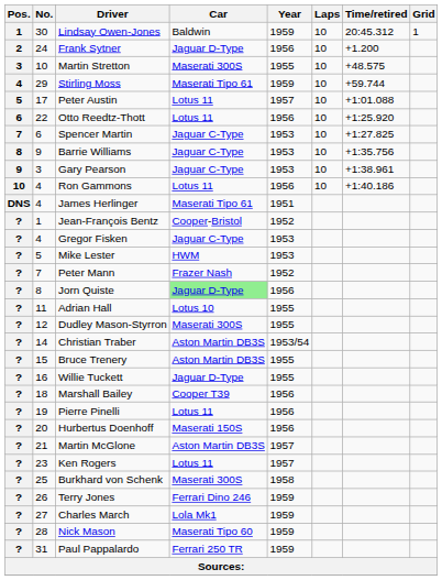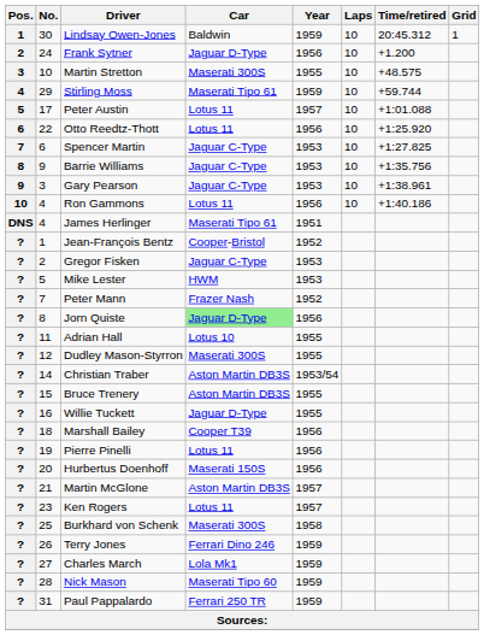 <table class="wikitable" style="font-size:90%">
 <tr>
 <th>Pos.</th>
 <th>No.</th>
 <th>Driver</th>
 <th>Car</th>
 <th>Year</th>
 <th>Laps</th>
 <th>Time/retired</th>
 <th>Grid</th>
 </tr>
 <tr>
 <th>1</th>
 <td>30</td>
 <td> <a href='#'>Lindsay Owen-Jones</a></td>
 <td>Baldwin</td>
 <td>1959</td>
 <td>10</td>
 <td>20:45.312</td>
 <td>1</td>
 </tr>
 <tr>
 <th>2</th>
 <td>24</td>
 <td> <a href='#'>Frank Sytner</a></td>
 <td><a href='#'>Jaguar D-Type</a></td>
 <td>1956</td>
 <td>10</td>
 <td>+1.200</td>
 <td></td>
 </tr>
 <tr>
 <th>3</th>
 <td>10</td>
 <td> Martin Stretton</td>
 <td><a href='#'>Maserati 300S</a></td>
 <td>1955</td>
 <td>10</td>
 <td>+48.575</td>
 <td></td>
 </tr>
 <tr>
 <th>4</th>
 <td>29</td>
 <td> <a href='#'>Stirling Moss</a></td>
 <td><a href='#'>Maserati Tipo 61</a></td>
 <td>1959</td>
 <td>10</td>
 <td>+59.744</td>
 <td></td>
 </tr>
 <tr>
 <th>5</th>
 <td>17</td>
 <td> Peter Austin</td>
 <td><a href='#'>Lotus 11</a></td>
 <td>1957</td>
 <td>10</td>
 <td>+1:01.088</td>
 <td></td>
 </tr>
 <tr>
 <th>6</th>
 <td>22</td>
 <td> Otto Reedtz-Thott</td>
 <td><a href='#'>Lotus 11</a></td>
 <td>1956</td>
 <td>10</td>
 <td>+1:25.920</td>
 <td></td>
 </tr>
 <tr>
 <th>7</th>
 <td>6</td>
 <td> Spencer Martin</td>
 <td><a href='#'>Jaguar C-Type</a></td>
 <td>1953</td>
 <td>10</td>
 <td>+1:27.825</td>
 <td></td>
 </tr>
 <tr>
 <th>8</th>
 <td>9</td>
 <td> Barrie Williams</td>
 <td><a href='#'>Jaguar C-Type</a></td>
 <td>1953</td>
 <td>10</td>
 <td>+1:35.756</td>
 <td></td>
 </tr>
 <tr>
 <th>9</th>
 <td>3</td>
 <td> Gary Pearson</td>
 <td><a href='#'>Jaguar C-Type</a></td>
 <td>1953</td>
 <td>10</td>
 <td>+1:38.961</td>
 <td></td>
 </tr>
 <tr>
 <th>10</th>
 <td>4</td>
 <td> Ron Gammons</td>
 <td><a href='#'>Lotus 11</a></td>
 <td>1956</td>
 <td>10</td>
 <td>+1:40.186</td>
 <td></td>
 </tr>
 <tr>
 <th>DNS</th>
 <td>4</td>
 <td> James Herlinger</td>
 <td><a href='#'>Maserati Tipo 61</a></td>
 <td>1951</td>
 <td></td>
 <td></td>
 <td></td>
 </tr>
 <tr>
 <th>?</th>
 <td>1</td>
 <td> Jean-François Bentz</td>
 <td><a href='#'>Cooper</a>-<a href='#'>Bristol</a></td>
 <td>1952</td>
 <td></td>
 <td></td>
 <td></td>
 </tr>
 <tr>
 <th>?</th>
-<td>4</td>
+<td>2</td>
 <td> Gregor Fisken</td>
 <td><a href='#'>Jaguar C-Type</a></td>
 <td>1953</td>
 <td></td>
 <td></td>
 <td></td>
 </tr>
 <tr>
 <th>?</th>
 <td>5</td>
 <td> Mike Lester</td>
 <td><a href='#'>HWM</a></td>
 <td>1953</td>
 <td></td>
 <td></td>
 <td></td>
 </tr>
 <tr>
 <th>?</th>
 <td>7</td>
 <td> Peter Mann</td>
 <td><a href='#'>Frazer Nash</a></td>
 <td>1952</td>
 <td></td>
 <td></td>
 <td></td>
 </tr>
 <tr>
 <th>?</th>
 <td>8</td>
 <td> Jorn Quiste</td>
 <td style="background: lightgreen;"><a href='#'>Jaguar D-Type</a></td>
 <td>1956</td>
 <td></td>
 <td></td>
 <td></td>
 </tr>
 <tr>
 <th>?</th>
 <td>11</td>
 <td> Adrian Hall</td>
 <td><a href='#'>Lotus 10</a></td>
 <td>1955</td>
 <td></td>
 <td></td>
 <td></td>
 </tr>
 <tr>
 <th>?</th>
 <td>12</td>
 <td> Dudley Mason-Styrron</td>
 <td><a href='#'>Maserati 300S</a></td>
 <td>1955</td>
 <td></td>
 <td></td>
 <td></td>
 </tr>
 <tr>
 <th>?</th>
 <td>14</td>
 <td> Christian Traber</td>
 <td><a href='#'>Aston Martin DB3S</a></td>
 <td>1953/54</td>
 <td></td>
 <td></td>
 <td></td>
 </tr>
 <tr>
 <th>?</th>
 <td>15</td>
 <td> Bruce Trenery</td>
 <td><a href='#'>Aston Martin DB3S</a></td>
 <td>1955</td>
 <td></td>
 <td></td>
 <td></td>
 </tr>
 <tr>
 <th>?</th>
 <td>16</td>
 <td> Willie Tuckett</td>
 <td><a href='#'>Jaguar D-Type</a></td>
 <td>1955</td>
 <td></td>
 <td></td>
 <td></td>
 </tr>
 <tr>
 <th>?</th>
 <td>18</td>
 <td> Marshall Bailey</td>
 <td><a href='#'>Cooper T39</a></td>
 <td>1956</td>
 <td></td>
 <td></td>
 <td></td>
 </tr>
 <tr>
 <th>?</th>
 <td>19</td>
 <td> Pierre Pinelli</td>
 <td><a href='#'>Lotus 11</a></td>
 <td>1956</td>
 <td></td>
 <td></td>
 <td></td>
 </tr>
 <tr>
 <th>?</th>
 <td>20</td>
 <td> Hurbertus Doenhoff</td>
 <td><a href='#'>Maserati 150S</a></td>
 <td>1956</td>
 <td></td>
 <td></td>
 <td></td>
 </tr>
 <tr>
 <th>?</th>
 <td>21</td>
 <td> Martin McGlone</td>
 <td><a href='#'>Aston Martin DB3S</a></td>
 <td>1957</td>
 <td></td>
 <td></td>
 <td></td>
 </tr>
 <tr>
 <th>?</th>
 <td>23</td>
 <td> Ken Rogers</td>
 <td><a href='#'>Lotus 11</a></td>
 <td>1957</td>
 <td></td>
 <td></td>
 <td></td>
 </tr>
 <tr>
 <th>?</th>
 <td>25</td>
 <td> Burkhard von Schenk</td>
 <td><a href='#'>Maserati 300S</a></td>
 <td>1958</td>
 <td></td>
 <td></td>
 <td></td>
 </tr>
 <tr>
 <th>?</th>
 <td>26</td>
 <td> Terry Jones</td>
 <td><a href='#'>Ferrari Dino 246</a></td>
 <td>1959</td>
 <td></td>
 <td></td>
 <td></td>
 </tr>
 <tr>
 <th>?</th>
 <td>27</td>
 <td> Charles March </td>
 <td><a href='#'>Lola Mk1</a></td>
 <td>1959</td>
 <td></td>
 <td></td>
 <td></td>
 </tr>
 <tr>
 <th>?</th>
 <td>28</td>
 <td> <a href='#'>Nick Mason</a></td>
 <td><a href='#'>Maserati Tipo 60</a></td>
 <td>1959</td>
 <td></td>
 <td></td>
 <td></td>
 </tr>
 <tr>
 <th>?</th>
 <td>31</td>
 <td> Paul Pappalardo</td>
 <td><a href='#'>Ferrari 250 TR</a></td>
 <td>1959</td>
 <td></td>
 <td></td>
 <td></td>
 </tr>
 <tr style="background-color:#E5E4E2" align="center">
 <th colspan=8>Sources:</th>
 </tr>
 <tr>
 </tr>
 </table>
